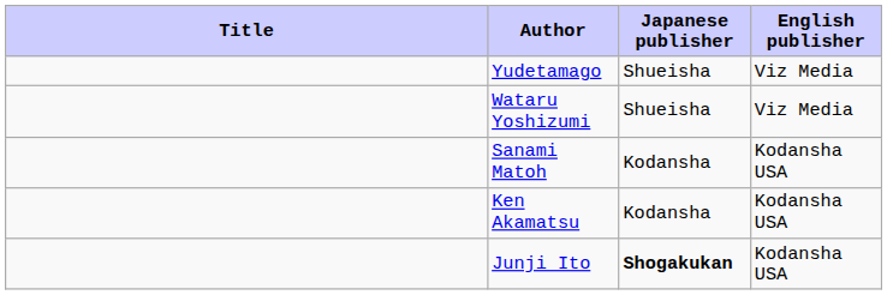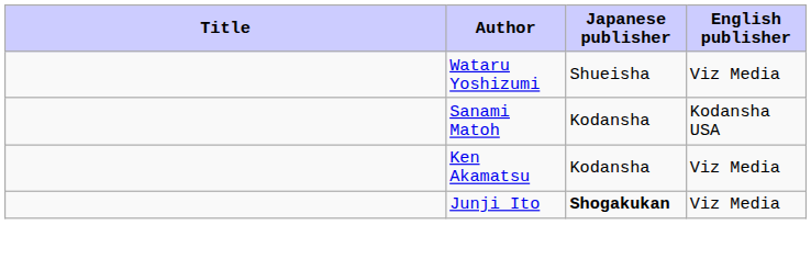 <table class="wikitable" style="width: 100%;">
 <tr>
 <th style="background: #ccf;">Title</th>
 <th style="background: #ccf; width: 15%;">Author</th>
 <th style="background: #ccf; width: 15%;">Japanese publisher</th>
 <th style="background: #ccf; width: 15%;">English publisher</th>
-</tr>
-<tr>
-<td></td>
-<td><a href='#'>Yudetamago</a></td>
-<td>Shueisha</td>
-<td>Viz Media</td>
 </tr>
 <tr>
 <td></td>
 <td><a href='#'>Wataru Yoshizumi</a></td>
 <td>Shueisha</td>
 <td>Viz Media</td>
 </tr>
 <tr>
 <td></td>
 <td><a href='#'>Sanami Matoh</a></td>
 <td>Kodansha</td>
 <td>Kodansha USA</td>
 </tr>
 <tr>
 <td></td>
 <td><a href='#'>Ken Akamatsu</a></td>
 <td>Kodansha</td>
-<td>Kodansha USA</td>
+<td>Viz Media</td>
 </tr>
 <tr>
 <td></td>
 <td><a href='#'>Junji Ito</a></td>
 <td><strong>Shogakukan</strong></td>
-<td>Kodansha USA</td>
+<td>Viz Media</td>
 </tr>
 </table>
